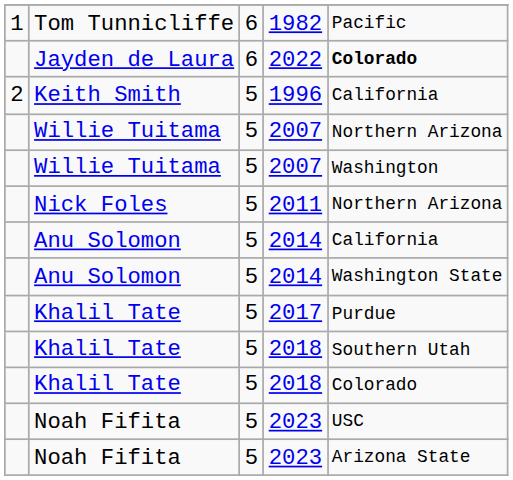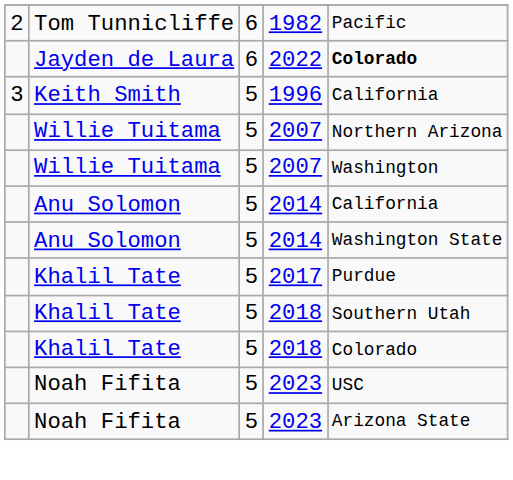 <table class="wikitable">
 <tr>
 </tr>
 <tr>
-<td>1</td>
+<td>2</td>
 <td>Tom Tunnicliffe</td>
 <td>6</td>
 <td><a href='#'>1982</a></td>
 <td style="font-size:80%;">Pacific</td>
 </tr>
 <tr>
 <td></td>
 <td><a href='#'>Jayden de Laura</a></td>
 <td>6</td>
 <td><a href='#'>2022</a></td>
 <td style="font-size:80%;"><strong>Colorado</strong></td>
 </tr>
 <tr>
-<td>2</td>
+<td>3</td>
 <td><a href='#'>Keith Smith</a></td>
 <td>5</td>
 <td><a href='#'>1996</a></td>
 <td style="font-size:80%;">California</td>
 </tr>
 <tr>
 <td></td>
 <td><a href='#'>Willie Tuitama</a></td>
 <td>5</td>
 <td><a href='#'>2007</a></td>
 <td style="font-size:80%;">Northern Arizona</td>
 </tr>
 <tr>
 <td></td>
 <td><a href='#'>Willie Tuitama</a></td>
 <td>5</td>
 <td><a href='#'>2007</a></td>
 <td style="font-size:80%;">Washington</td>
-</tr>
-<tr>
-<td></td>
-<td><a href='#'>Nick Foles</a></td>
-<td>5</td>
-<td><a href='#'>2011</a></td>
-<td style="font-size:80%;">Northern Arizona</td>
 </tr>
 <tr>
 <td></td>
 <td><a href='#'>Anu Solomon</a></td>
 <td>5</td>
 <td><a href='#'>2014</a></td>
 <td style="font-size:80%;">California</td>
 </tr>
 <tr>
 <td></td>
 <td><a href='#'>Anu Solomon</a></td>
 <td>5</td>
 <td><a href='#'>2014</a></td>
 <td style="font-size:80%;">Washington State</td>
 </tr>
 <tr>
 <td></td>
 <td><a href='#'>Khalil Tate</a></td>
 <td>5</td>
 <td><a href='#'>2017</a></td>
 <td style="font-size:80%;">Purdue</td>
 </tr>
 <tr>
 <td></td>
 <td><a href='#'>Khalil Tate</a></td>
 <td>5</td>
 <td><a href='#'>2018</a></td>
 <td style="font-size:80%;">Southern Utah</td>
 </tr>
 <tr>
 <td></td>
 <td><a href='#'>Khalil Tate</a></td>
 <td>5</td>
 <td><a href='#'>2018</a></td>
 <td style="font-size:80%;">Colorado</td>
 </tr>
 <tr>
 <td></td>
 <td>Noah Fifita</td>
 <td>5</td>
 <td><a href='#'>2023</a></td>
 <td style="font-size:80%;">USC</td>
 </tr>
 <tr>
 <td></td>
 <td>Noah Fifita</td>
 <td>5</td>
 <td><a href='#'>2023</a></td>
 <td style="font-size:80%;">Arizona State</td>
 </tr>
 </table>
